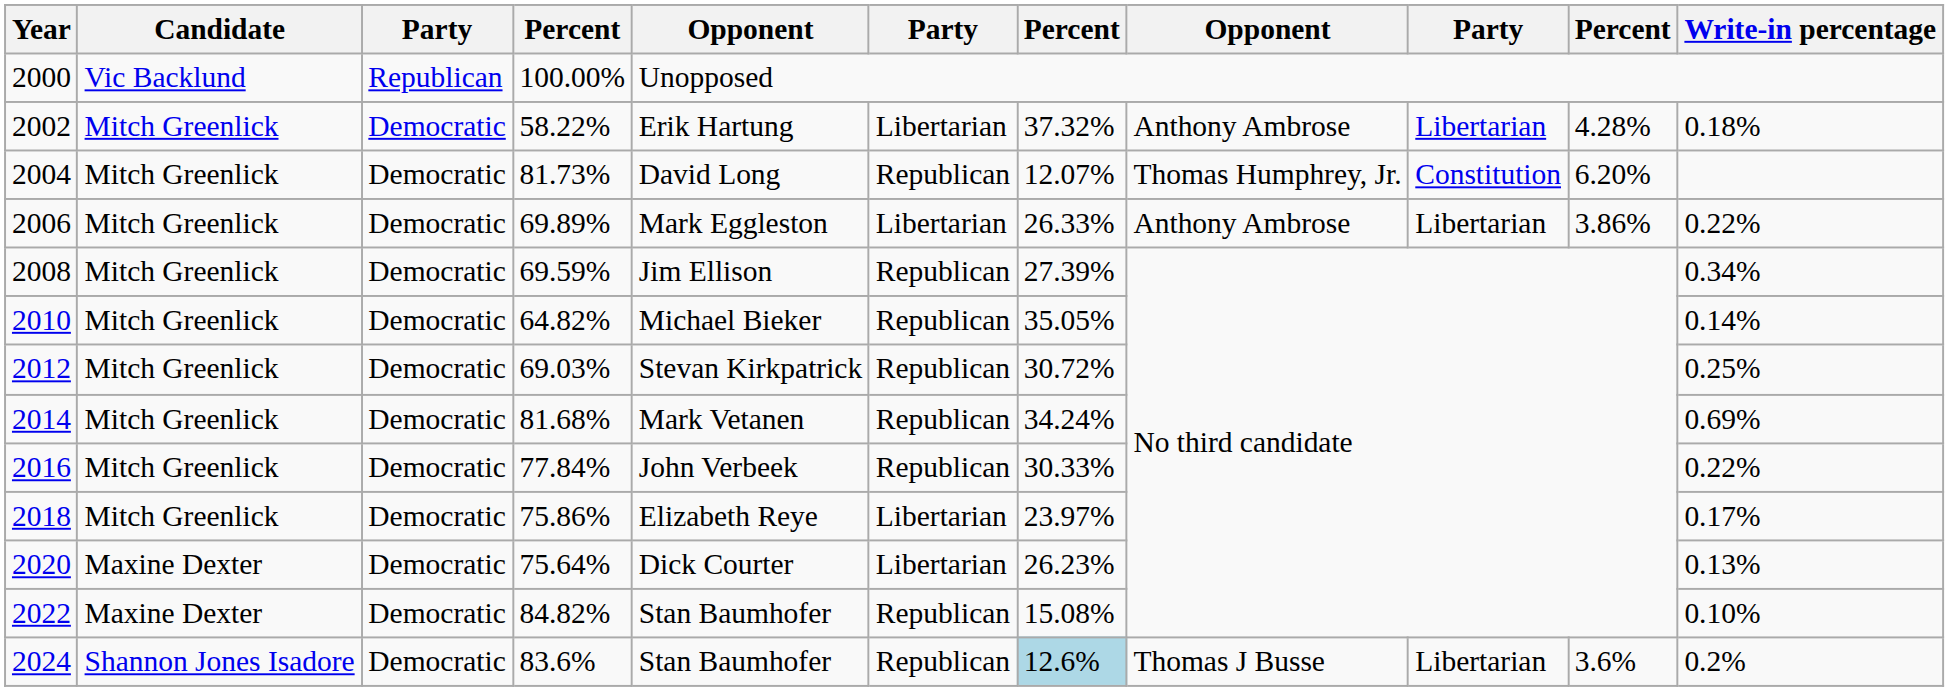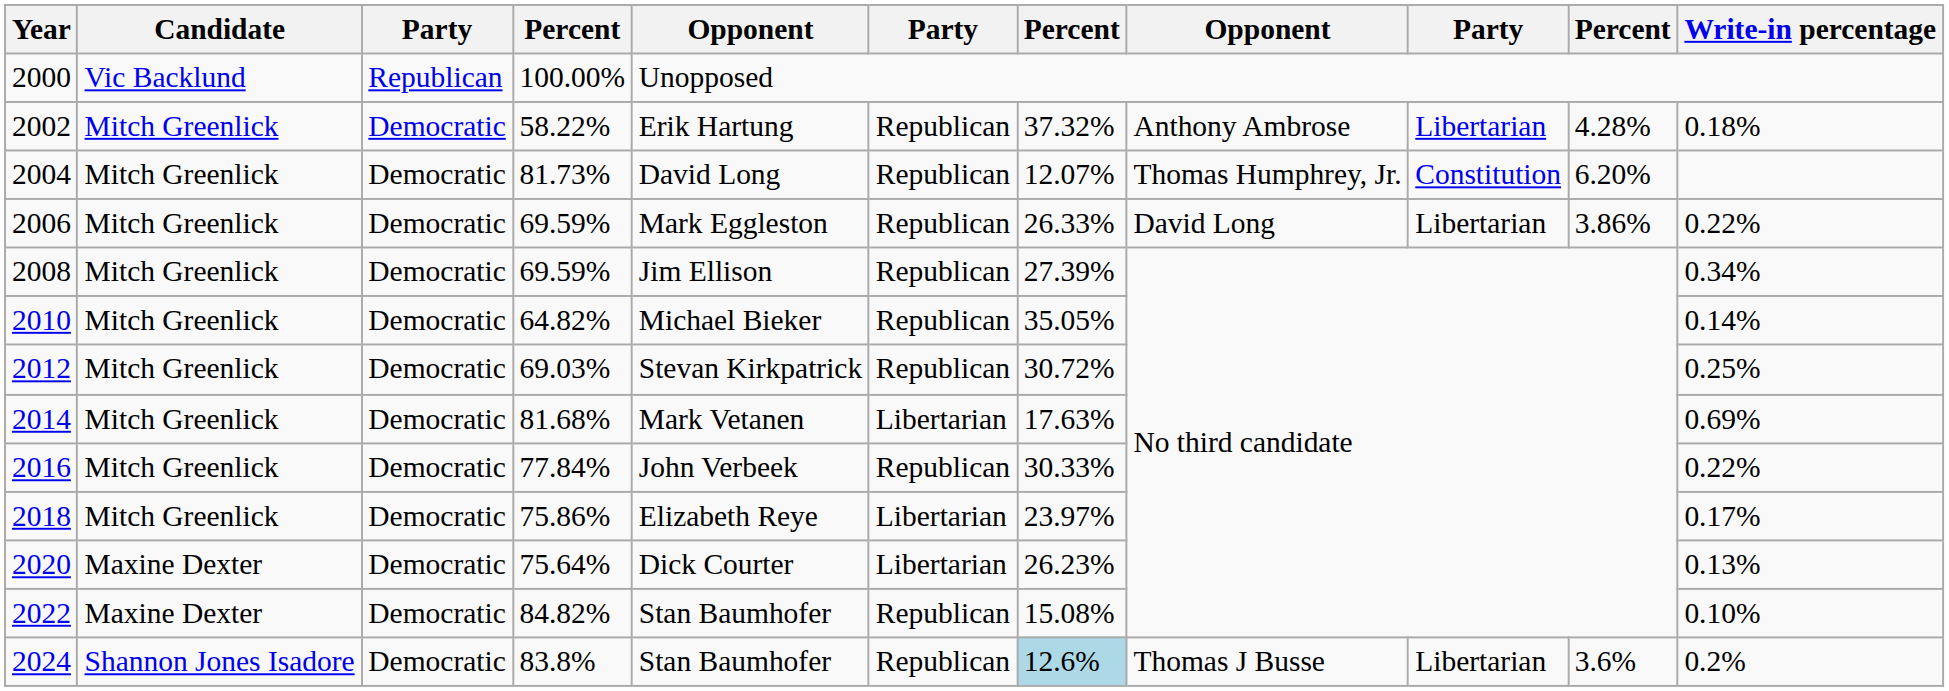 <table class="wikitable sortable" style="margin:0.5em auto; font-size:95%;">
 <tr>
 <th>Year</th>
 <th>Candidate</th>
 <th>Party</th>
 <th>Percent</th>
 <th>Opponent</th>
 <th>Party</th>
 <th>Percent</th>
 <th>Opponent</th>
 <th>Party</th>
 <th>Percent</th>
 <th><a href='#'>Write-in</a> percentage</th>
 </tr>
 <tr>
 <td>2000</td>
 <td><a href='#'>Vic Backlund</a></td>
 <td><a href='#'>Republican</a></td>
 <td>100.00%</td>
 <td colspan="7">Unopposed</td>
 </tr>
 <tr>
 <td>2002</td>
 <td><a href='#'>Mitch Greenlick</a></td>
 <td><a href='#'>Democratic</a></td>
 <td>58.22%</td>
 <td>Erik Hartung</td>
-<td>Libertarian</td>
+<td>Republican</td>
 <td>37.32%</td>
 <td>Anthony Ambrose</td>
 <td><a href='#'>Libertarian</a></td>
 <td>4.28%</td>
 <td>0.18%</td>
 </tr>
 <tr>
 <td>2004</td>
 <td>Mitch Greenlick</td>
 <td>Democratic</td>
 <td>81.73%</td>
 <td>David Long</td>
 <td>Republican</td>
 <td>12.07%</td>
 <td>Thomas Humphrey, Jr.</td>
 <td><a href='#'>Constitution</a></td>
 <td>6.20%</td>
 <td></td>
 </tr>
 <tr>
 <td>2006</td>
 <td>Mitch Greenlick</td>
 <td>Democratic</td>
-<td>69.89%</td>
+<td>69.59%</td>
 <td>Mark Eggleston</td>
-<td>Libertarian</td>
+<td>Republican</td>
 <td>26.33%</td>
-<td>Anthony Ambrose</td>
+<td>David Long</td>
 <td>Libertarian</td>
 <td>3.86%</td>
 <td>0.22%</td>
 </tr>
 <tr>
 <td>2008</td>
 <td>Mitch Greenlick</td>
 <td>Democratic</td>
 <td>69.59%</td>
 <td>Jim Ellison</td>
 <td>Republican</td>
 <td>27.39%</td>
 <td colspan="3" rowspan="8">No third candidate</td>
 <td>0.34%</td>
 </tr>
 <tr>
 <td><a href='#'>2010</a></td>
 <td>Mitch Greenlick</td>
 <td>Democratic</td>
 <td>64.82%</td>
 <td>Michael Bieker</td>
 <td>Republican</td>
 <td>35.05%</td>
 <td>0.14%</td>
 </tr>
 <tr>
 <td><a href='#'>2012</a></td>
 <td>Mitch Greenlick</td>
 <td>Democratic</td>
 <td>69.03%</td>
 <td>Stevan Kirkpatrick</td>
 <td>Republican</td>
 <td>30.72%</td>
 <td>0.25%</td>
 </tr>
 <tr>
 <td><a href='#'>2014</a></td>
 <td>Mitch Greenlick</td>
 <td>Democratic</td>
 <td>81.68%</td>
 <td>Mark Vetanen</td>
-<td>Republican</td>
-<td>34.24%</td>
+<td>Libertarian</td>
+<td>17.63%</td>
 <td>0.69%</td>
 </tr>
 <tr>
 <td><a href='#'>2016</a></td>
 <td>Mitch Greenlick</td>
 <td>Democratic</td>
 <td>77.84%</td>
 <td>John Verbeek</td>
 <td>Republican</td>
 <td>30.33%</td>
 <td>0.22%</td>
 </tr>
 <tr>
 <td><a href='#'>2018</a></td>
 <td>Mitch Greenlick</td>
 <td>Democratic</td>
 <td>75.86%</td>
 <td>Elizabeth Reye</td>
 <td>Libertarian</td>
 <td>23.97%</td>
 <td>0.17%</td>
 </tr>
 <tr>
 <td><a href='#'>2020</a></td>
 <td>Maxine Dexter</td>
 <td>Democratic</td>
 <td>75.64%</td>
 <td>Dick Courter</td>
 <td>Libertarian</td>
 <td>26.23%</td>
 <td>0.13%</td>
 </tr>
 <tr>
 <td><a href='#'>2022</a></td>
 <td>Maxine Dexter</td>
 <td>Democratic</td>
 <td>84.82%</td>
 <td>Stan Baumhofer</td>
 <td>Republican</td>
 <td>15.08%</td>
 <td>0.10%</td>
 </tr>
 <tr>
 <td><a href='#'>2024</a></td>
 <td><a href='#'>Shannon Jones Isadore</a></td>
 <td>Democratic</td>
-<td>83.6%</td>
+<td>83.8%</td>
 <td>Stan Baumhofer</td>
 <td>Republican</td>
 <td style="background: lightblue;">12.6%</td>
 <td>Thomas J Busse</td>
 <td>Libertarian</td>
 <td>3.6%</td>
 <td>0.2%</td>
 </tr>
 </table>
